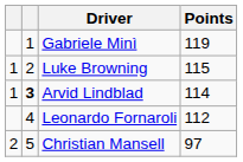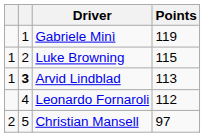 <table class="wikitable" style="font-size: 85%;">
 <tr>
 <th></th>
 <th></th>
 <th>Driver</th>
 <th>Points</th>
 </tr>
 <tr>
 <td align="left"></td>
 <td align="center">1</td>
 <td> <a href='#'>Gabriele Minì</a></td>
 <td>119</td>
 </tr>
 <tr>
 <td align="left"> 1</td>
 <td align="center">2</td>
 <td> <a href='#'>Luke Browning</a></td>
 <td>115</td>
 </tr>
 <tr>
 <td align="left"> 1</td>
 <td align="center"><strong>3</strong></td>
 <td> <a href='#'>Arvid Lindblad</a></td>
-<td>114</td>
+<td>113</td>
 </tr>
 <tr>
 <td align="left"></td>
 <td align="center">4</td>
 <td> <a href='#'>Leonardo Fornaroli</a></td>
 <td>112</td>
 </tr>
 <tr>
 <td align="left"> 2</td>
 <td align="center">5</td>
 <td> <a href='#'>Christian Mansell</a></td>
 <td>97</td>
 </tr>
 </table>
